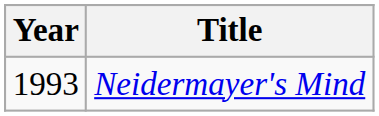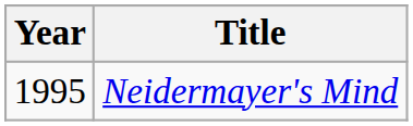 <table class="wikitable">
 <tr>
 <th>Year</th>
 <th>Title</th>
 </tr>
 <tr>
-<td>1993</td>
+<td>1995</td>
 <td><em><a href='#'>Neidermayer's Mind</a></em></td>
 </tr>
 </table>
